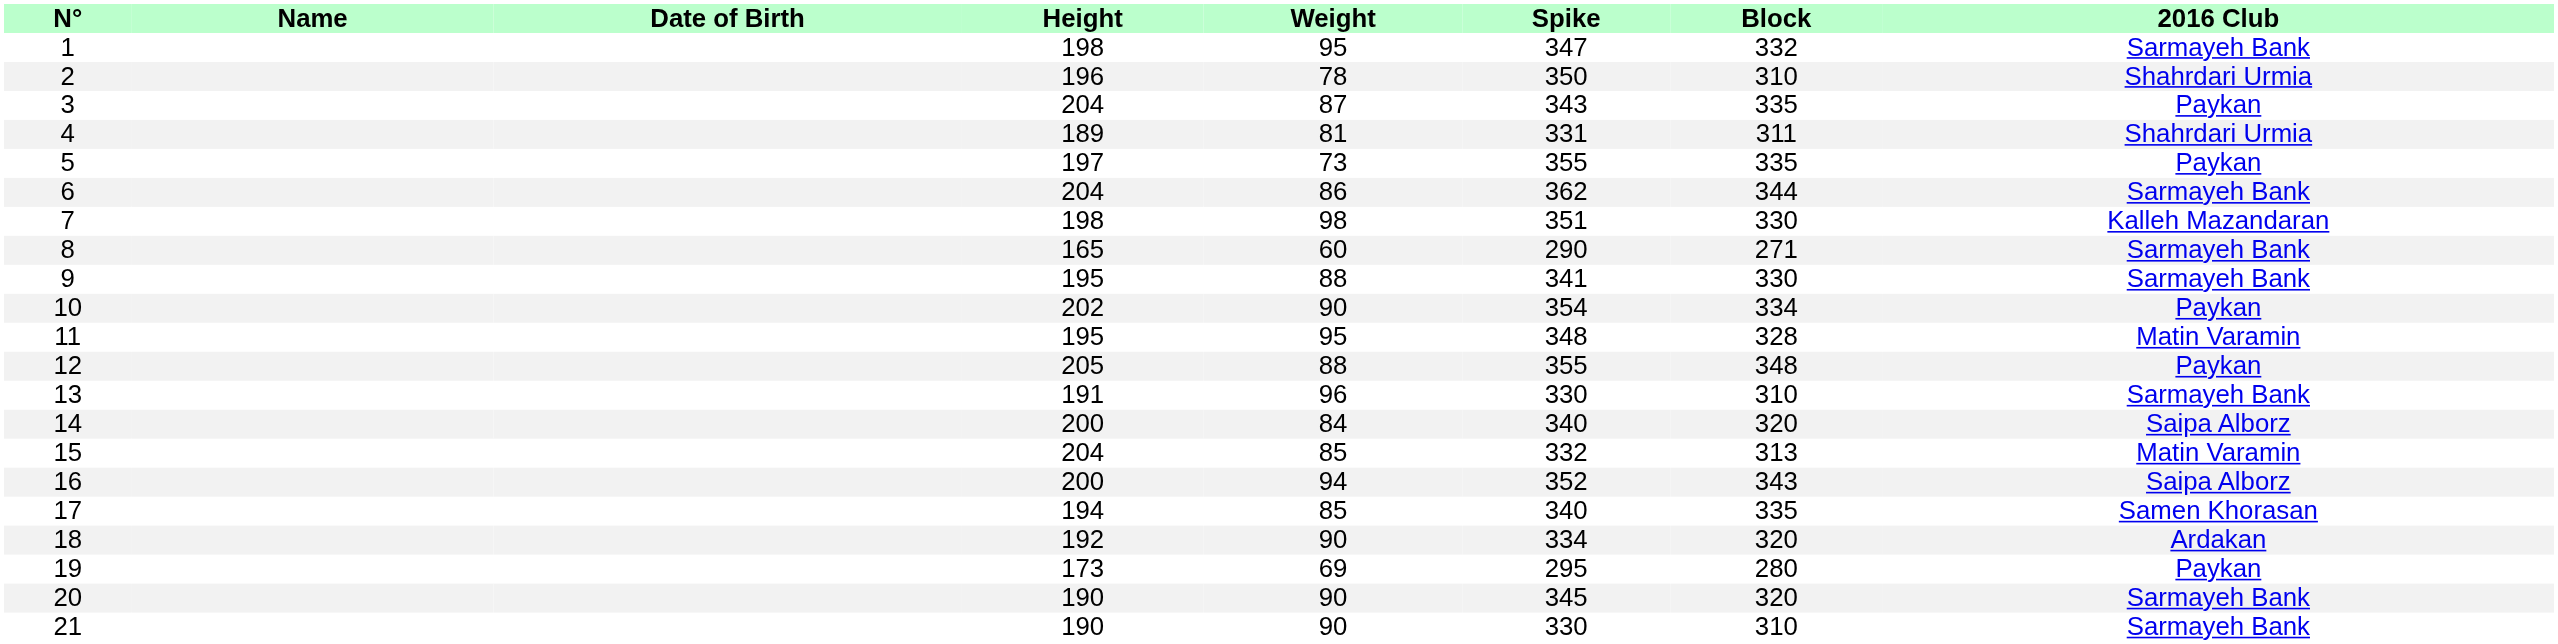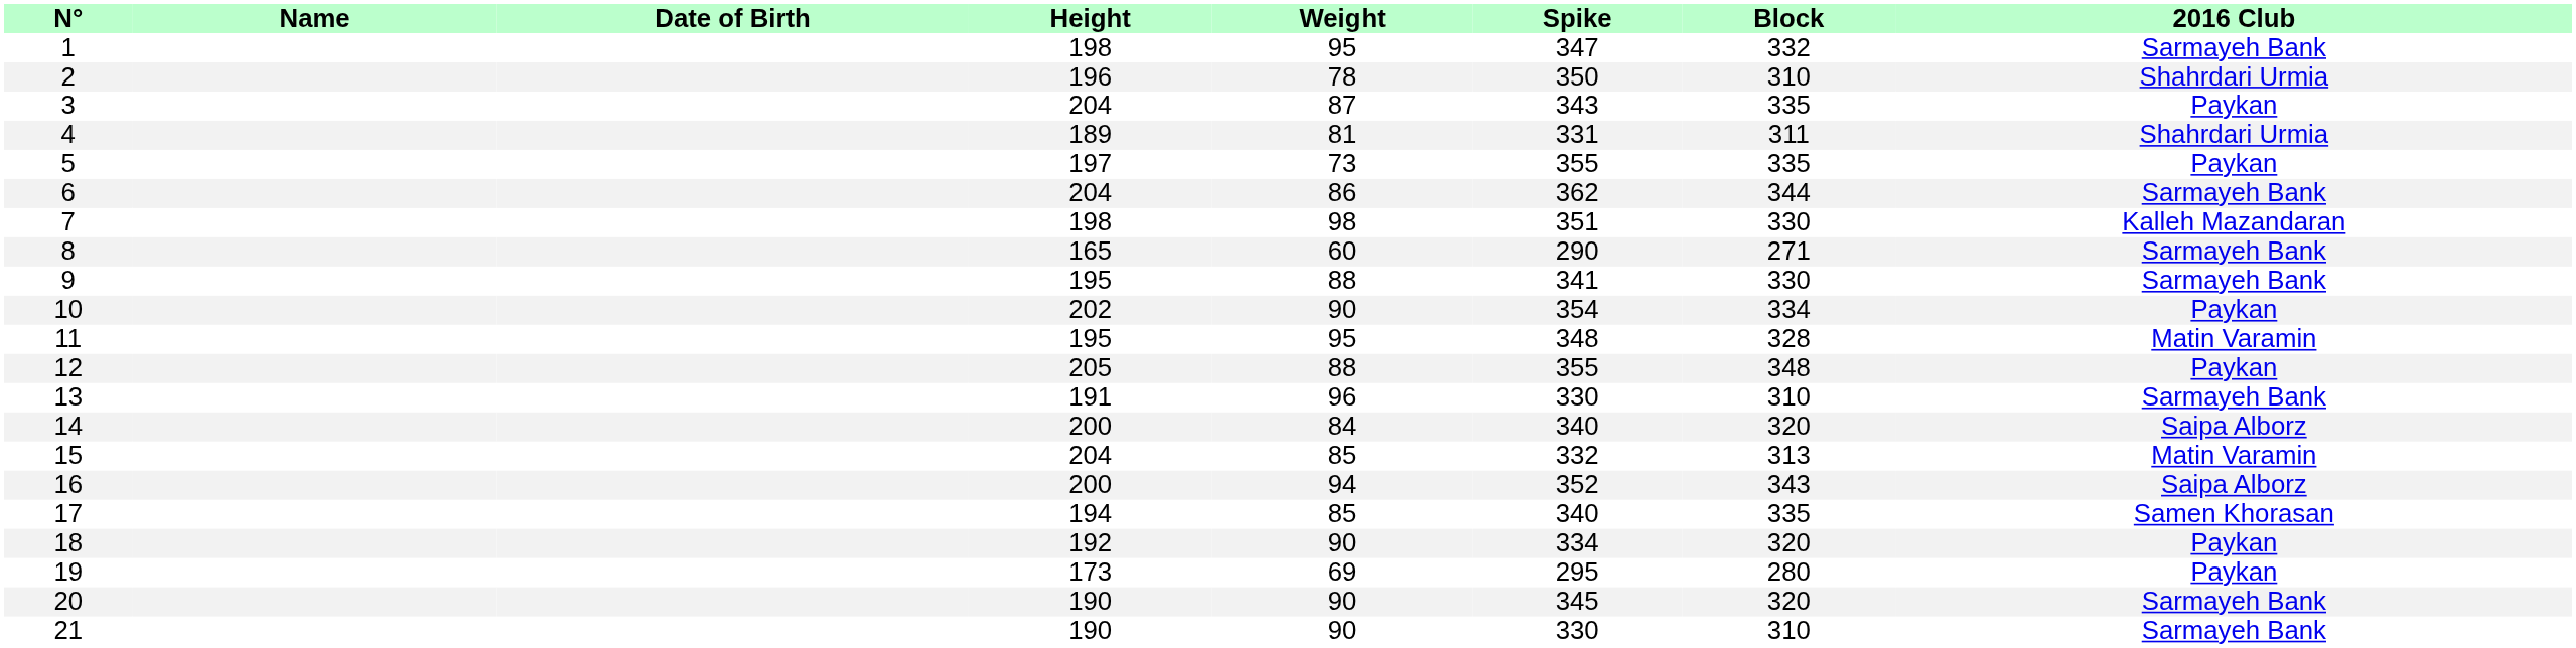 <table style="text-align:center; border:none;" cellpadding=0 cellspacing=0 width=100%>
 <tr style="background: #bbffcc;">
 <th width="5%">N°</th>
 <th width=225px>Name</th>
 <th>Date of Birth</th>
 <th>Height</th>
 <th>Weight</th>
 <th>Spike</th>
 <th>Block</th>
 <th>2016 Club</th>
 </tr>
 <tr>
 <td>1</td>
 <td></td>
 <td></td>
 <td>198</td>
 <td>95</td>
 <td>347</td>
 <td>332</td>
 <td><a href='#'>Sarmayeh Bank</a></td>
 </tr>
 <tr bgcolor="#f2f2f2">
 <td>2</td>
 <td></td>
 <td></td>
 <td>196</td>
 <td>78</td>
 <td>350</td>
 <td>310</td>
 <td><a href='#'>Shahrdari Urmia</a></td>
 </tr>
 <tr>
 <td>3</td>
 <td></td>
 <td></td>
 <td>204</td>
 <td>87</td>
 <td>343</td>
 <td>335</td>
 <td><a href='#'>Paykan</a></td>
 </tr>
 <tr bgcolor="#f2f2f2">
 <td>4</td>
 <td></td>
 <td></td>
 <td>189</td>
 <td>81</td>
 <td>331</td>
 <td>311</td>
 <td><a href='#'>Shahrdari Urmia</a></td>
 </tr>
 <tr>
 <td>5</td>
 <td></td>
 <td></td>
 <td>197</td>
 <td>73</td>
 <td>355</td>
 <td>335</td>
 <td><a href='#'>Paykan</a></td>
 </tr>
 <tr bgcolor="#f2f2f2">
 <td>6</td>
 <td></td>
 <td></td>
 <td>204</td>
 <td>86</td>
 <td>362</td>
 <td>344</td>
 <td><a href='#'>Sarmayeh Bank</a></td>
 </tr>
 <tr>
 <td>7</td>
 <td></td>
 <td></td>
 <td>198</td>
 <td>98</td>
 <td>351</td>
 <td>330</td>
 <td><a href='#'>Kalleh Mazandaran</a></td>
 </tr>
 <tr bgcolor="#f2f2f2">
 <td>8</td>
 <td></td>
 <td></td>
 <td>165</td>
 <td>60</td>
 <td>290</td>
 <td>271</td>
 <td><a href='#'>Sarmayeh Bank</a></td>
 </tr>
 <tr>
 <td>9</td>
 <td></td>
 <td></td>
 <td>195</td>
 <td>88</td>
 <td>341</td>
 <td>330</td>
 <td><a href='#'>Sarmayeh Bank</a></td>
 </tr>
 <tr bgcolor="#f2f2f2">
 <td>10</td>
 <td></td>
 <td></td>
 <td>202</td>
 <td>90</td>
 <td>354</td>
 <td>334</td>
 <td><a href='#'>Paykan</a></td>
 </tr>
 <tr>
 <td>11</td>
 <td></td>
 <td></td>
 <td>195</td>
 <td>95</td>
 <td>348</td>
 <td>328</td>
 <td><a href='#'>Matin Varamin</a></td>
 </tr>
 <tr bgcolor="#f2f2f2">
 <td>12</td>
 <td></td>
 <td></td>
 <td>205</td>
 <td>88</td>
 <td>355</td>
 <td>348</td>
 <td><a href='#'>Paykan</a></td>
 </tr>
 <tr>
 <td>13</td>
 <td></td>
 <td></td>
 <td>191</td>
 <td>96</td>
 <td>330</td>
 <td>310</td>
 <td><a href='#'>Sarmayeh Bank</a></td>
 </tr>
 <tr bgcolor="#f2f2f2">
 <td>14</td>
 <td></td>
 <td></td>
 <td>200</td>
 <td>84</td>
 <td>340</td>
 <td>320</td>
 <td><a href='#'>Saipa Alborz</a></td>
 </tr>
 <tr>
 <td>15</td>
 <td></td>
 <td></td>
 <td>204</td>
 <td>85</td>
 <td>332</td>
 <td>313</td>
 <td><a href='#'>Matin Varamin</a></td>
 </tr>
 <tr bgcolor="#f2f2f2">
 <td>16</td>
 <td></td>
 <td></td>
 <td>200</td>
 <td>94</td>
 <td>352</td>
 <td>343</td>
 <td><a href='#'>Saipa Alborz</a></td>
 </tr>
 <tr>
 <td>17</td>
 <td></td>
 <td></td>
 <td>194</td>
 <td>85</td>
 <td>340</td>
 <td>335</td>
 <td><a href='#'>Samen Khorasan</a></td>
 </tr>
 <tr bgcolor="#f2f2f2">
 <td>18</td>
 <td></td>
 <td></td>
 <td>192</td>
 <td>90</td>
 <td>334</td>
 <td>320</td>
-<td><a href='#'>Ardakan</a></td>
+<td><a href='#'>Paykan</a></td>
 </tr>
 <tr>
 <td>19</td>
 <td></td>
 <td></td>
 <td>173</td>
 <td>69</td>
 <td>295</td>
 <td>280</td>
 <td><a href='#'>Paykan</a></td>
 </tr>
 <tr bgcolor="#f2f2f2">
 <td>20</td>
 <td></td>
 <td></td>
 <td>190</td>
 <td>90</td>
 <td>345</td>
 <td>320</td>
 <td><a href='#'>Sarmayeh Bank</a></td>
 </tr>
 <tr>
 <td>21</td>
 <td></td>
 <td></td>
 <td>190</td>
 <td>90</td>
 <td>330</td>
 <td>310</td>
 <td><a href='#'>Sarmayeh Bank</a></td>
 </tr>
 </table>
